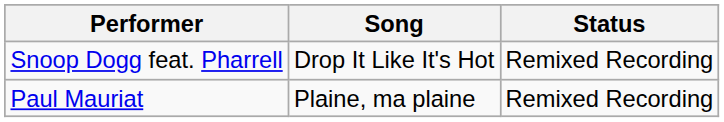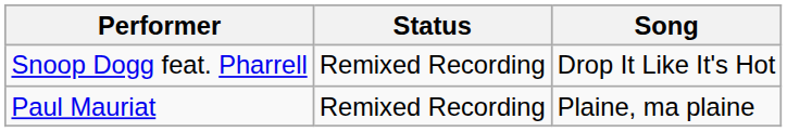 <table class="wikitable" style="font-size: 85%">
 <tr>
 <th>Performer</th>
+<th>Status</th>
 <th>Song</th>
-<th>Status</th>
 </tr>
 <tr>
 <td> <a href='#'>Snoop Dogg</a> feat.  <a href='#'>Pharrell</a></td>
+<td>Remixed Recording</td>
 <td>Drop It Like It's Hot</td>
-<td>Remixed Recording</td>
 </tr>
 <tr>
 <td> <a href='#'>Paul Mauriat</a></td>
+<td>Remixed Recording</td>
 <td>Plaine, ma plaine</td>
-<td>Remixed Recording</td>
 </tr>
 </table>
